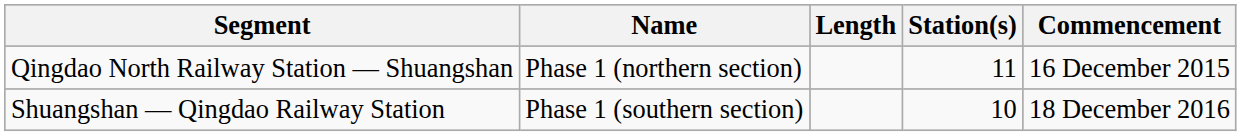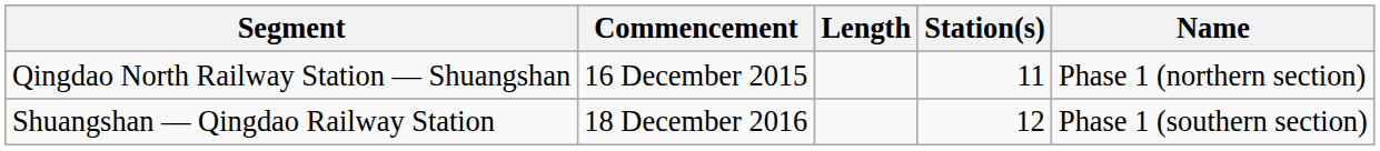 <table class="wikitable" style="border-collapse: collapse; text-align: right;">
 <tr>
 <th>Segment</th>
-<th>Name</th>
+<th>Commencement</th>
 <th>Length</th>
 <th>Station(s)</th>
-<th>Commencement</th>
+<th>Name</th>
 </tr>
 <tr>
 <td style="text-align: left;">Qingdao North Railway Station — Shuangshan</td>
-<td style="text-align: left;">Phase 1 (northern section)</td>
+<td>16 December 2015</td>
 <td></td>
 <td>11</td>
-<td>16 December 2015</td>
+<td style="text-align: left;">Phase 1 (northern section)</td>
 </tr>
 <tr>
 <td style="text-align: left;">Shuangshan — Qingdao Railway Station</td>
+<td>18 December 2016</td>
+<td></td>
+<td>12</td>
 <td style="text-align: left;">Phase 1 (southern section)</td>
-<td></td>
-<td>10</td>
-<td>18 December 2016</td>
 </tr>
 </table>
